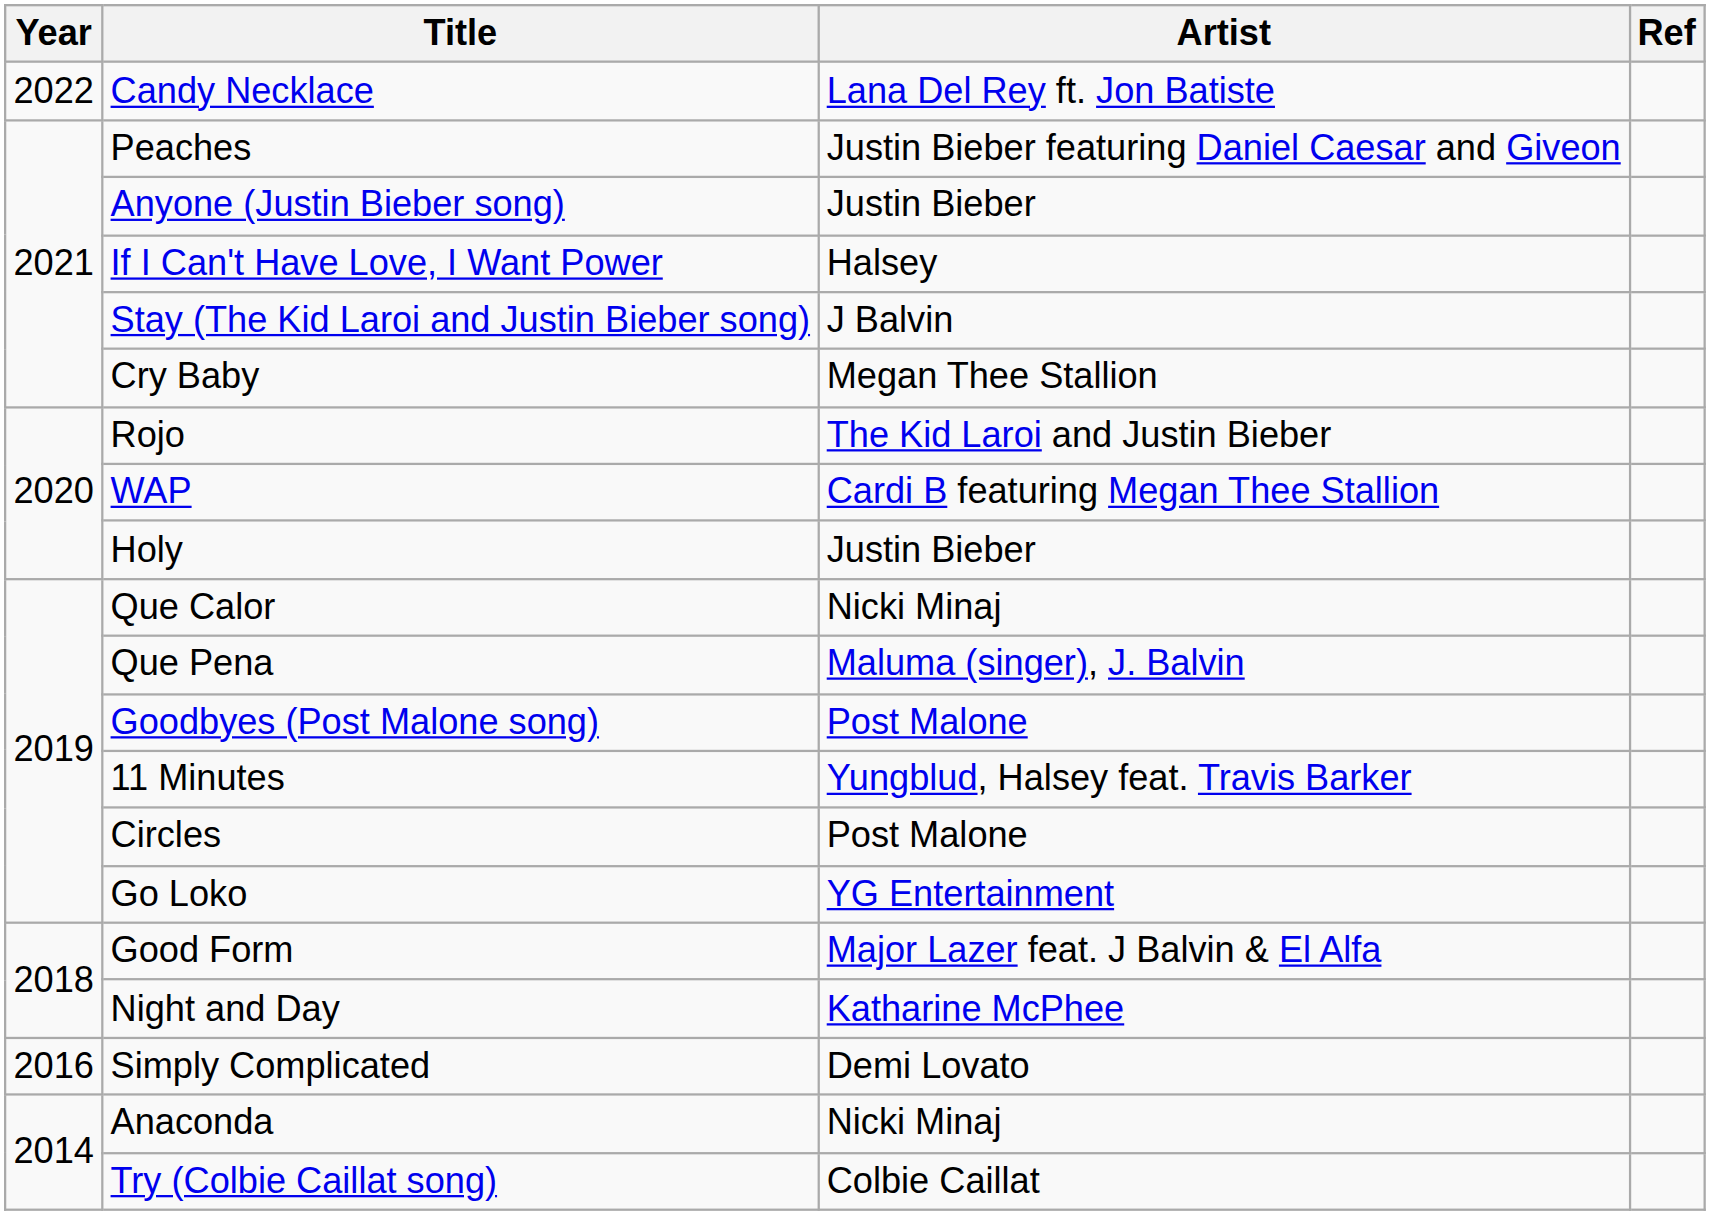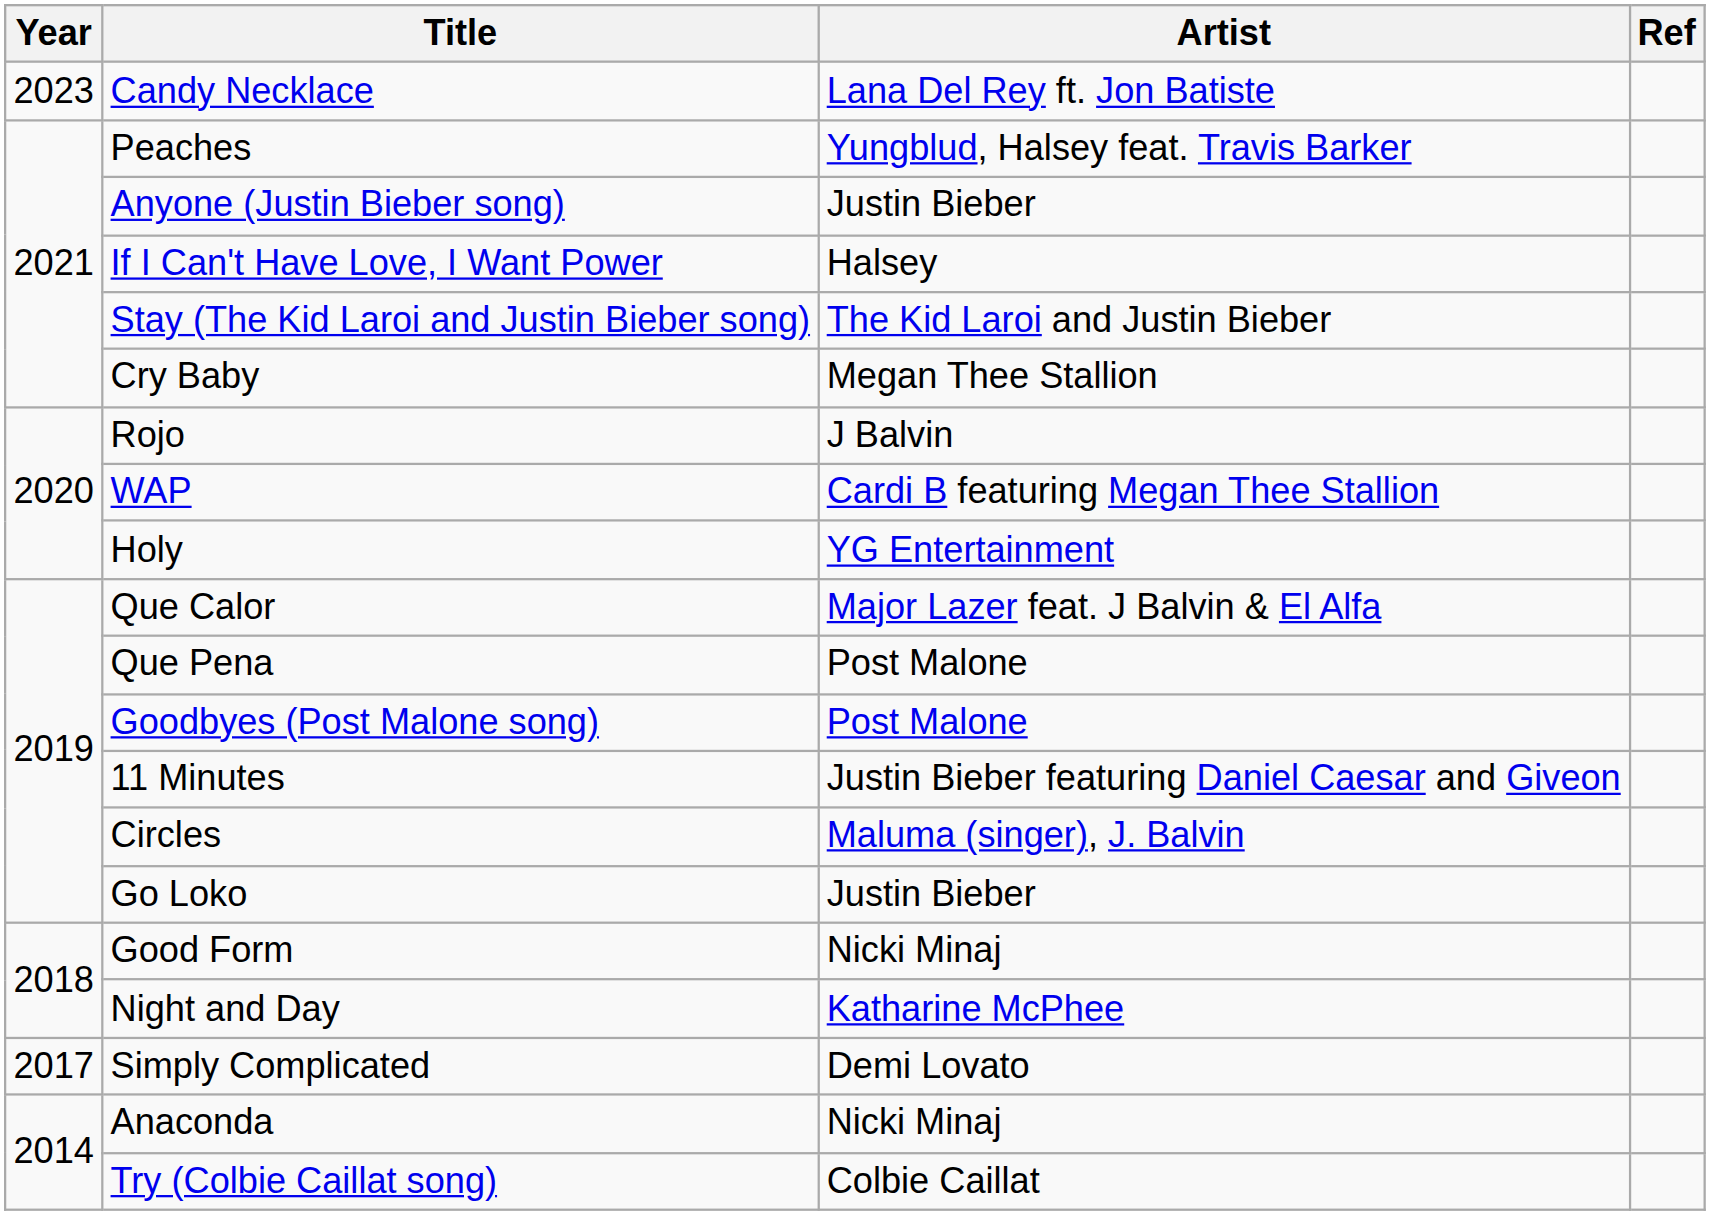 <table class="wikitable">
 <tr style="background:#ccc; text-align:center;">
 <th scope="col">Year</th>
 <th scope="col">Title</th>
 <th scope="col">Artist</th>
 <th>Ref</th>
 </tr>
 <tr>
-<td>2022</td>
+<td>2023</td>
 <td><a href='#'>Candy Necklace</a></td>
 <td><a href='#'>Lana Del Rey</a> ft. <a href='#'>Jon Batiste</a></td>
 </tr>
 <tr>
 <td rowspan="5">2021</td>
 <td>Peaches</td>
-<td>Justin Bieber featuring <a href='#'>Daniel Caesar</a> and <a href='#'>Giveon</a></td>
+<td><a href='#'>Yungblud</a>, Halsey feat. <a href='#'>Travis Barker</a></td>
 <td></td>
 </tr>
 <tr>
 <td><a href='#'>Anyone (Justin Bieber song)</a></td>
 <td>Justin Bieber</td>
 <td></td>
 </tr>
 <tr>
 <td><a href='#'>If I Can't Have Love, I Want Power</a></td>
 <td>Halsey</td>
 <td></td>
 </tr>
 <tr>
 <td><a href='#'>Stay (The Kid Laroi and Justin Bieber song)</a></td>
-<td>J Balvin</td>
+<td><a href='#'>The Kid Laroi</a> and Justin Bieber</td>
 <td></td>
 </tr>
 <tr>
 <td>Cry Baby</td>
 <td>Megan Thee Stallion</td>
 <td></td>
 </tr>
 <tr>
 <td rowspan="3">2020</td>
 <td>Rojo</td>
-<td><a href='#'>The Kid Laroi</a> and Justin Bieber</td>
+<td>J Balvin</td>
 <td></td>
 </tr>
 <tr>
 <td><a href='#'>WAP</a></td>
 <td><a href='#'>Cardi B</a> featuring <a href='#'>Megan Thee Stallion</a></td>
 <td></td>
 </tr>
 <tr>
 <td>Holy</td>
-<td>Justin Bieber</td>
+<td><a href='#'>YG Entertainment</a></td>
 <td></td>
 </tr>
 <tr>
 <td rowspan="6">2019</td>
 <td>Que Calor</td>
-<td>Nicki Minaj</td>
+<td><a href='#'>Major Lazer</a> feat. J Balvin & <a href='#'>El Alfa</a></td>
 <td></td>
 </tr>
 <tr>
 <td>Que Pena</td>
-<td><a href='#'>Maluma (singer)</a>, <a href='#'>J. Balvin</a></td>
+<td>Post Malone</td>
 <td></td>
 </tr>
 <tr>
 <td><a href='#'>Goodbyes (Post Malone song)</a></td>
 <td><a href='#'>Post Malone</a></td>
 <td></td>
 </tr>
 <tr>
 <td>11 Minutes</td>
-<td><a href='#'>Yungblud</a>, Halsey feat. <a href='#'>Travis Barker</a></td>
+<td>Justin Bieber featuring <a href='#'>Daniel Caesar</a> and <a href='#'>Giveon</a></td>
 <td></td>
 </tr>
 <tr>
 <td>Circles</td>
-<td>Post Malone</td>
+<td><a href='#'>Maluma (singer)</a>, <a href='#'>J. Balvin</a></td>
 <td></td>
 </tr>
 <tr>
 <td>Go Loko</td>
-<td><a href='#'>YG Entertainment</a></td>
+<td>Justin Bieber</td>
 <td></td>
 </tr>
 <tr>
 <td rowspan="2">2018</td>
 <td>Good Form</td>
-<td><a href='#'>Major Lazer</a> feat. J Balvin & <a href='#'>El Alfa</a></td>
+<td>Nicki Minaj</td>
 <td></td>
 </tr>
 <tr>
 <td>Night and Day</td>
 <td><a href='#'>Katharine McPhee</a></td>
 <td></td>
 </tr>
 <tr>
-<td>2016</td>
+<td>2017</td>
 <td>Simply Complicated</td>
 <td>Demi Lovato</td>
 <td></td>
 </tr>
 <tr>
 <td rowspan="2">2014</td>
 <td Anaconda (Nicki Minaj song)>Anaconda</td>
 <td>Nicki Minaj</td>
 <td></td>
 </tr>
 <tr>
 <td><a href='#'>Try (Colbie Caillat song)</a></td>
 <td>Colbie Caillat</td>
 <td></td>
 </tr>
 </table>
